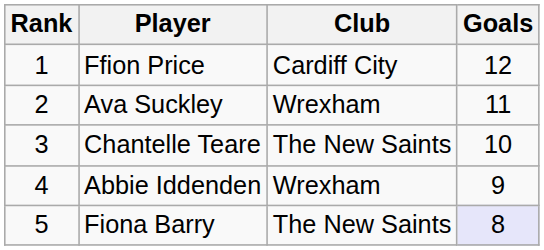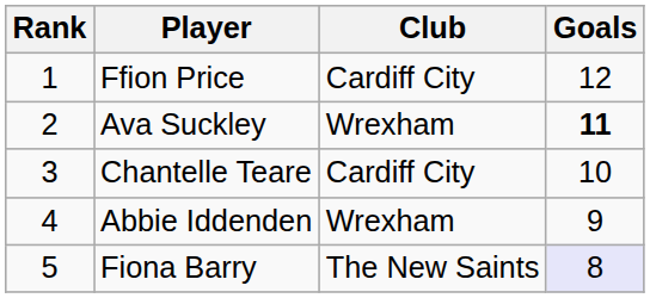 <table class="wikitable" style="text-align:center">
 <tr>
 <th>Rank</th>
 <th>Player</th>
 <th>Club</th>
 <th>Goals</th>
 </tr>
 <tr>
 <td>1</td>
 <td align="left"> Ffion Price</td>
 <td align="left">Cardiff City</td>
 <td>12</td>
 </tr>
 <tr>
 <td>2</td>
 <td align="left"> Ava Suckley</td>
 <td align="left">Wrexham</td>
-<td>11</td>
+<td><strong>11</strong></td>
 </tr>
 <tr>
 <td rowspan=>3</td>
 <td align="left"> Chantelle Teare</td>
-<td align="left">The New Saints</td>
+<td align="left">Cardiff City</td>
 <td rowspan=>10</td>
 </tr>
 <tr>
 <td rowspan=>4</td>
 <td align="left"> Abbie Iddenden</td>
 <td align="left">Wrexham</td>
 <td rowspan=>9</td>
 </tr>
 <tr>
 <td>5</td>
 <td align="left"> Fiona Barry</td>
 <td align="left">The New Saints</td>
 <td style="background: lavender;">8</td>
 </tr>
 </table>
